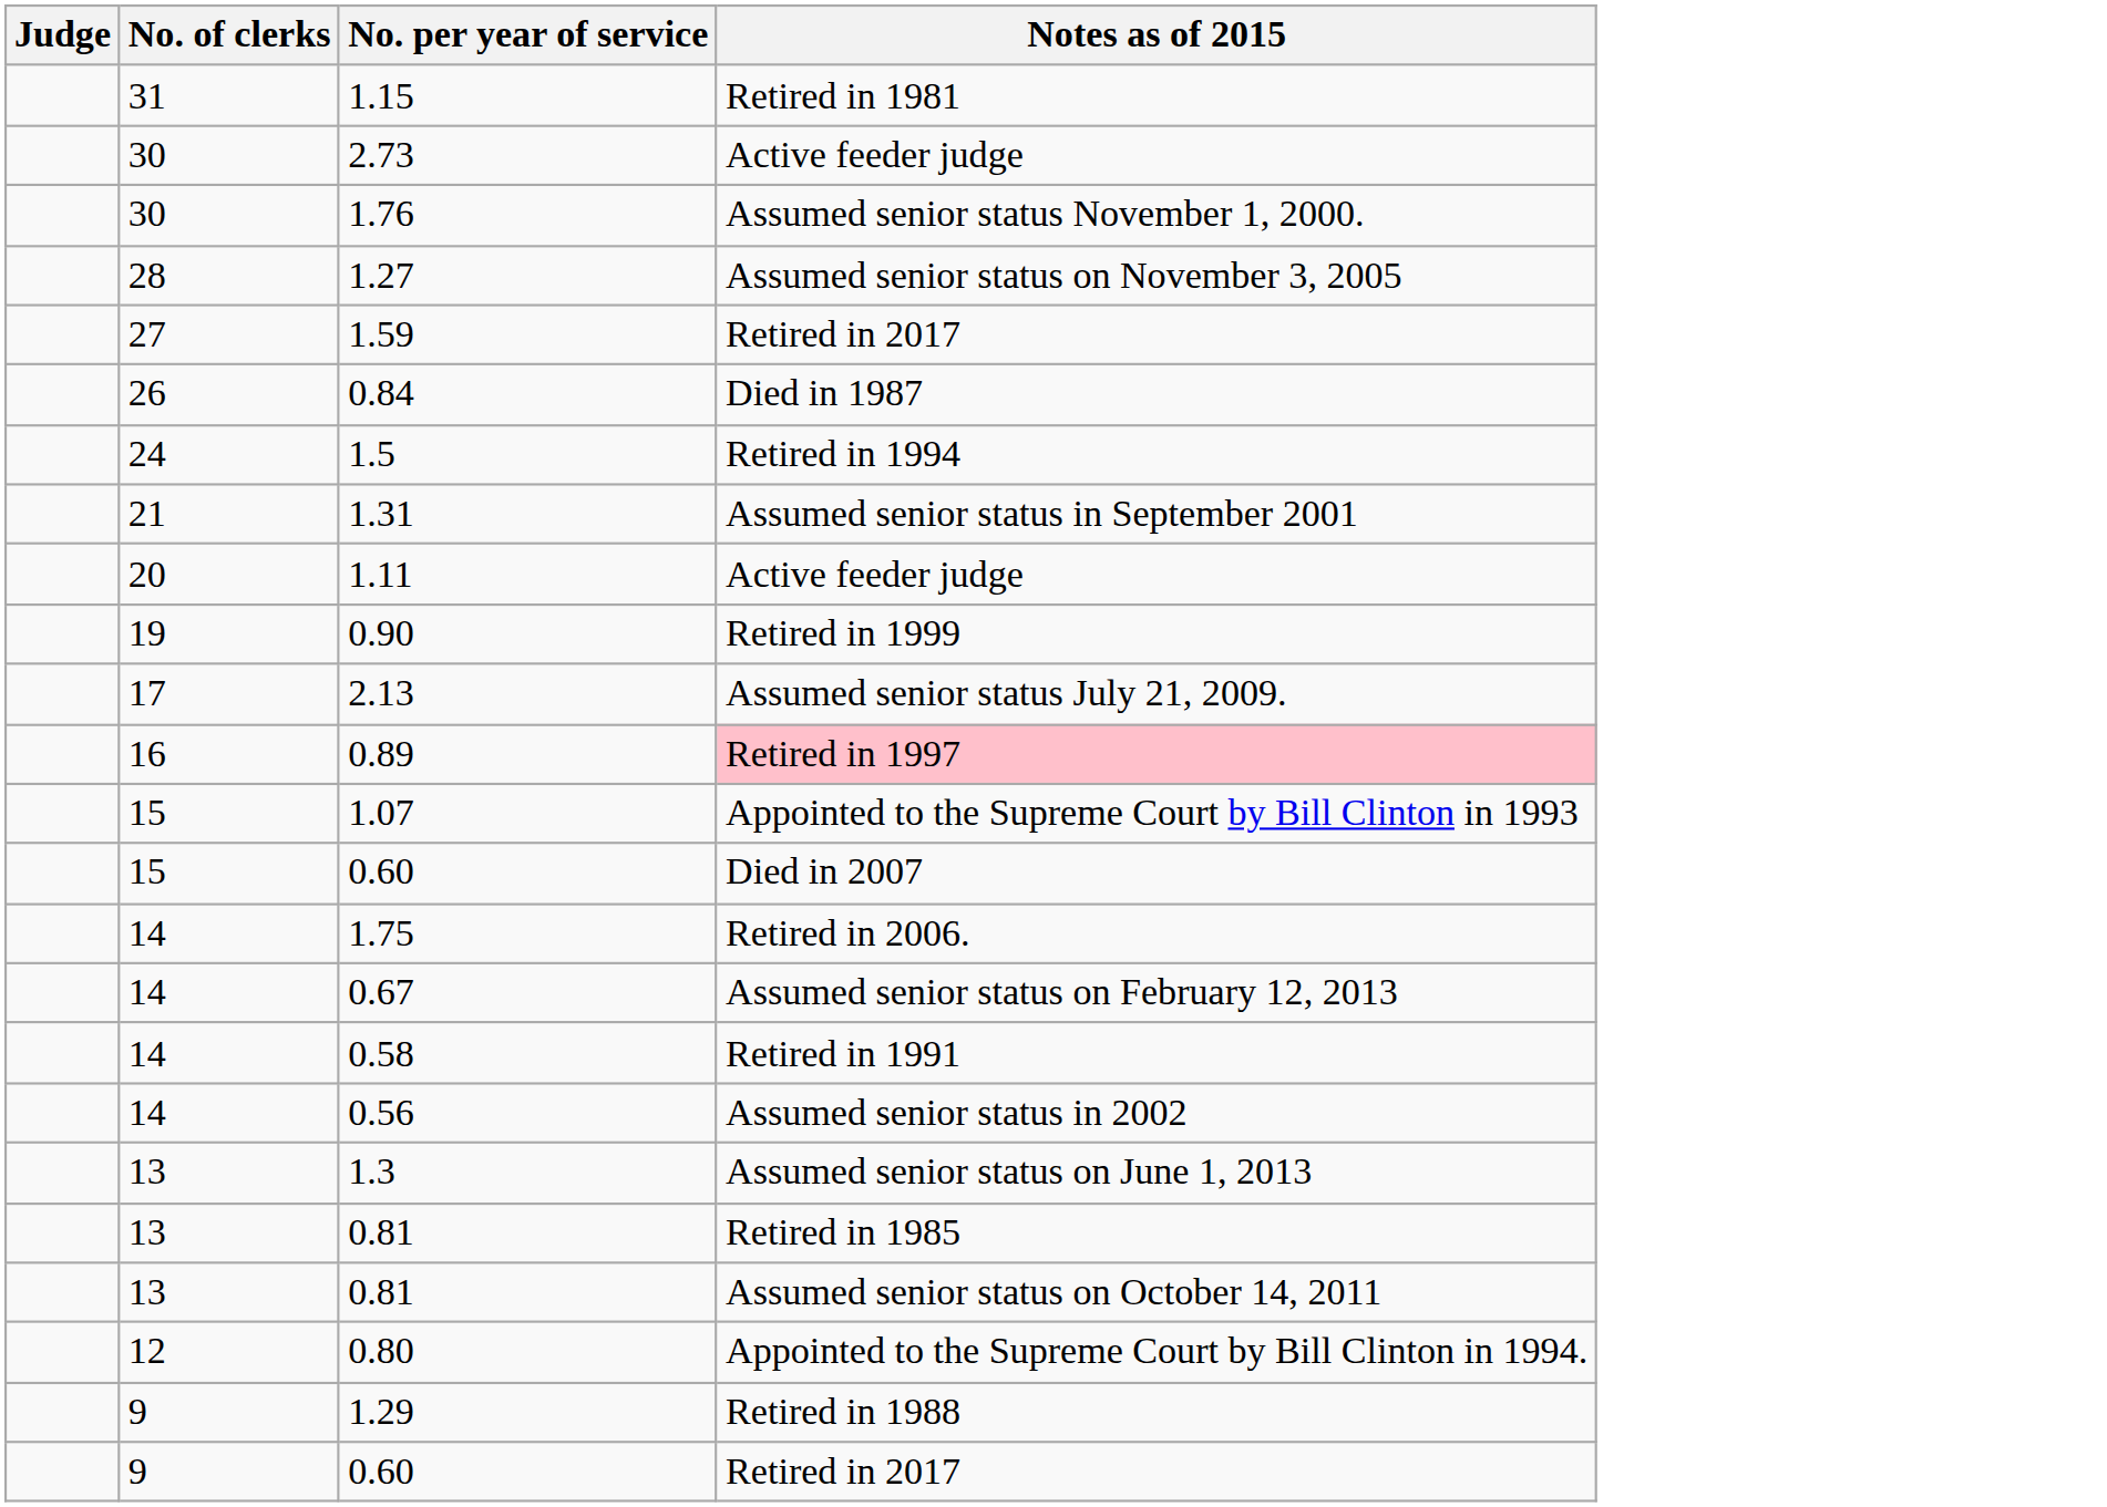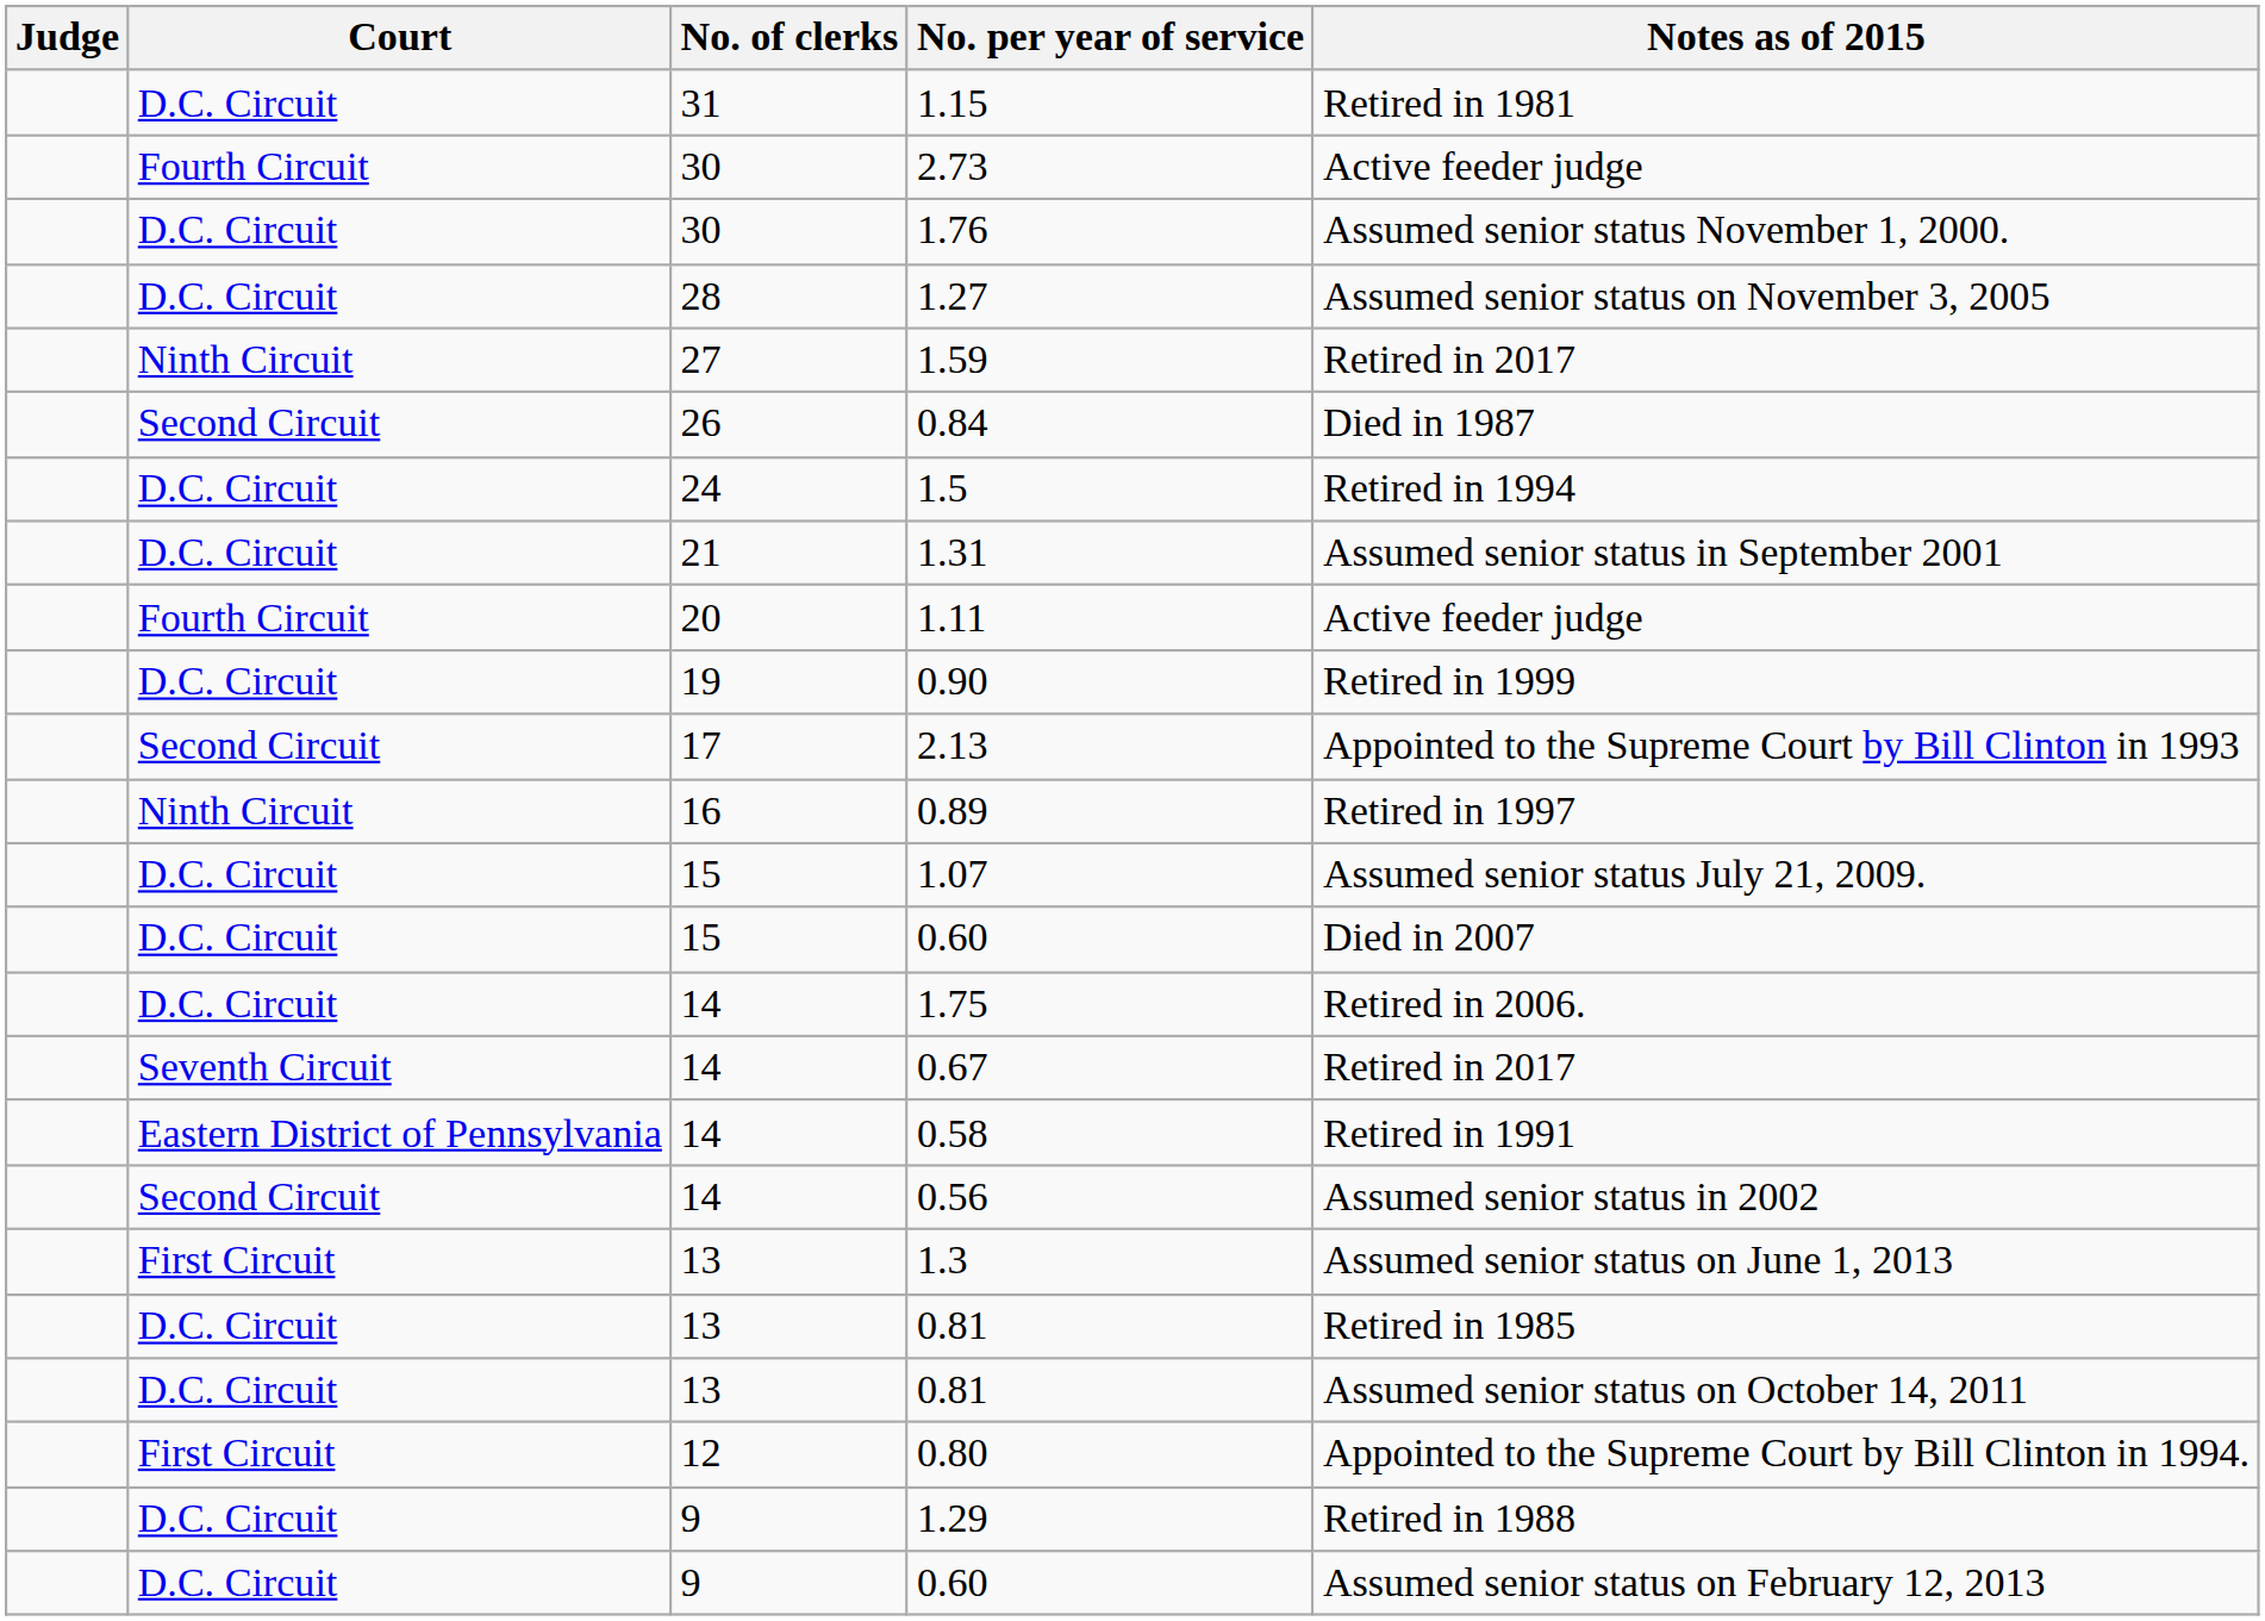 <table class="wikitable collapsible collapsed sortable">
 <tr>
 <th>Judge</th>
+<th>Court</th>
 <th>No. of clerks</th>
 <th>No. per year of service</th>
 <th>Notes as of 2015</th>
 </tr>
 <tr>
 <td></td>
+<td><a href='#'>D.C. Circuit</a></td>
 <td>31</td>
 <td>1.15</td>
 <td>Retired in 1981</td>
 </tr>
 <tr>
 <td></td>
+<td><a href='#'>Fourth Circuit</a></td>
 <td>30</td>
 <td>2.73</td>
 <td>Active feeder judge</td>
 </tr>
 <tr>
 <td></td>
+<td><a href='#'>D.C. Circuit</a></td>
 <td>30</td>
 <td>1.76</td>
 <td>Assumed senior status November 1, 2000.</td>
 </tr>
 <tr>
 <td></td>
+<td><a href='#'>D.C. Circuit</a></td>
 <td>28</td>
 <td>1.27</td>
 <td>Assumed senior status on November 3, 2005</td>
 </tr>
 <tr>
 <td></td>
+<td><a href='#'>Ninth Circuit</a></td>
 <td>27</td>
 <td>1.59</td>
 <td>Retired in 2017</td>
 </tr>
 <tr>
 <td></td>
+<td><a href='#'>Second Circuit</a></td>
 <td>26</td>
 <td>0.84</td>
 <td>Died in 1987</td>
 </tr>
 <tr>
 <td></td>
+<td><a href='#'>D.C. Circuit</a></td>
 <td>24</td>
 <td>1.5</td>
 <td>Retired in 1994</td>
 </tr>
 <tr>
 <td></td>
+<td><a href='#'>D.C. Circuit</a></td>
 <td>21</td>
 <td>1.31</td>
 <td>Assumed senior status in September 2001</td>
 </tr>
 <tr>
 <td></td>
+<td><a href='#'>Fourth Circuit</a></td>
 <td>20</td>
 <td>1.11</td>
 <td>Active feeder judge</td>
 </tr>
 <tr>
 <td></td>
+<td><a href='#'>D.C. Circuit</a></td>
 <td>19</td>
 <td>0.90</td>
 <td>Retired in 1999</td>
 </tr>
 <tr>
 <td></td>
+<td><a href='#'>Second Circuit</a></td>
 <td>17</td>
 <td>2.13</td>
+<td>Appointed to the Supreme Court <a href='#'>by Bill Clinton</a> in 1993</td>
+</tr>
+<tr>
+<td></td>
+<td><a href='#'>Ninth Circuit</a></td>
+<td>16</td>
+<td>0.89</td>
+<td>Retired in 1997</td>
+</tr>
+<tr>
+<td></td>
+<td><a href='#'>D.C. Circuit</a></td>
+<td>15</td>
+<td>1.07</td>
 <td>Assumed senior status July 21, 2009.</td>
 </tr>
 <tr>
 <td></td>
-<td>16</td>
-<td>0.89</td>
-<td style="background: pink;">Retired in 1997</td>
-</tr>
-<tr>
-<td></td>
-<td>15</td>
-<td>1.07</td>
-<td>Appointed to the Supreme Court <a href='#'>by Bill Clinton</a> in 1993</td>
-</tr>
-<tr>
-<td></td>
+<td><a href='#'>D.C. Circuit</a></td>
 <td>15</td>
 <td>0.60</td>
 <td>Died in 2007</td>
 </tr>
 <tr>
 <td></td>
+<td><a href='#'>D.C. Circuit</a></td>
 <td>14</td>
 <td>1.75</td>
 <td>Retired in 2006.</td>
 </tr>
 <tr>
 <td></td>
+<td><a href='#'>Seventh Circuit</a></td>
 <td>14</td>
 <td>0.67</td>
-<td>Assumed senior status on February 12, 2013</td>
+<td>Retired in 2017</td>
 </tr>
 <tr>
 <td></td>
+<td><a href='#'>Eastern District of Pennsylvania</a></td>
 <td>14</td>
 <td>0.58</td>
 <td>Retired in 1991</td>
 </tr>
 <tr>
 <td></td>
+<td><a href='#'>Second Circuit</a></td>
 <td>14</td>
 <td>0.56</td>
 <td>Assumed senior status in 2002</td>
 </tr>
 <tr>
 <td></td>
+<td><a href='#'>First Circuit</a></td>
 <td>13</td>
 <td>1.3</td>
 <td>Assumed senior status on June 1, 2013</td>
 </tr>
 <tr>
 <td></td>
+<td><a href='#'>D.C. Circuit</a></td>
 <td>13</td>
 <td>0.81</td>
 <td>Retired in 1985</td>
 </tr>
 <tr>
 <td></td>
+<td><a href='#'>D.C. Circuit</a></td>
 <td>13</td>
 <td>0.81</td>
 <td>Assumed senior status on October 14, 2011</td>
 </tr>
 <tr>
 <td></td>
+<td><a href='#'>First Circuit</a></td>
 <td>12</td>
 <td>0.80</td>
 <td>Appointed to the Supreme Court by Bill Clinton in 1994.</td>
 </tr>
 <tr>
 <td></td>
+<td><a href='#'>D.C. Circuit</a></td>
 <td>9</td>
 <td>1.29</td>
 <td>Retired in 1988</td>
 </tr>
 <tr>
 <td></td>
+<td><a href='#'>D.C. Circuit</a></td>
 <td>9</td>
 <td>0.60</td>
-<td>Retired in 2017</td>
+<td>Assumed senior status on February 12, 2013</td>
 </tr>
 </table>
